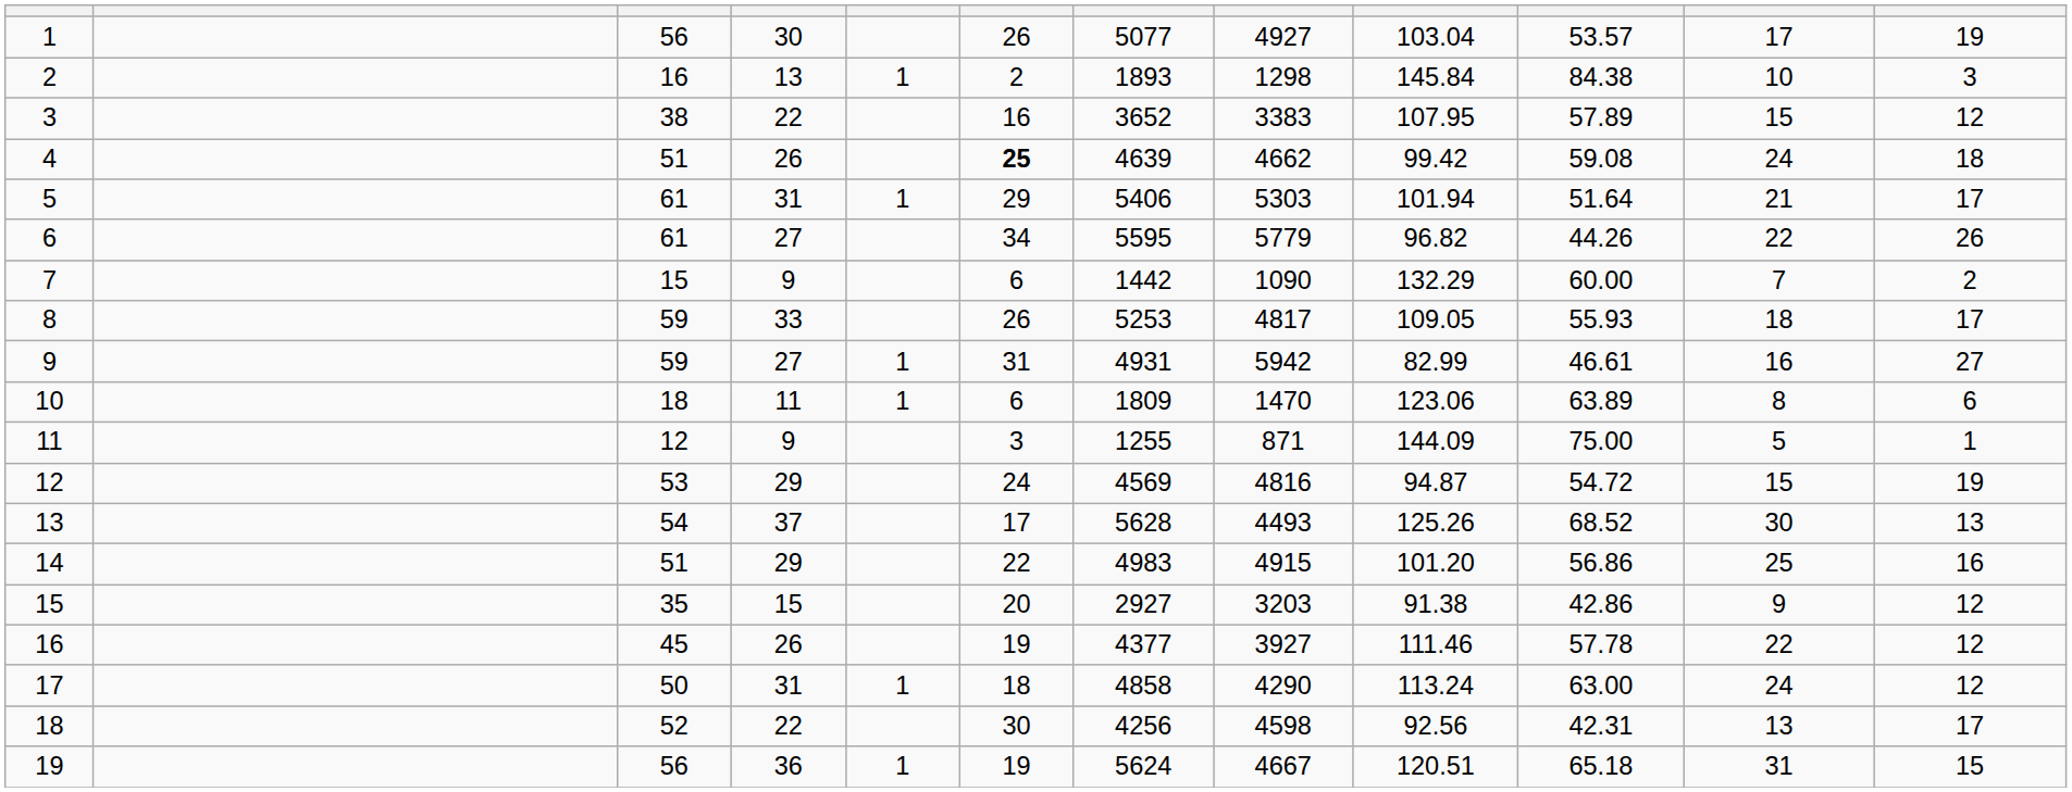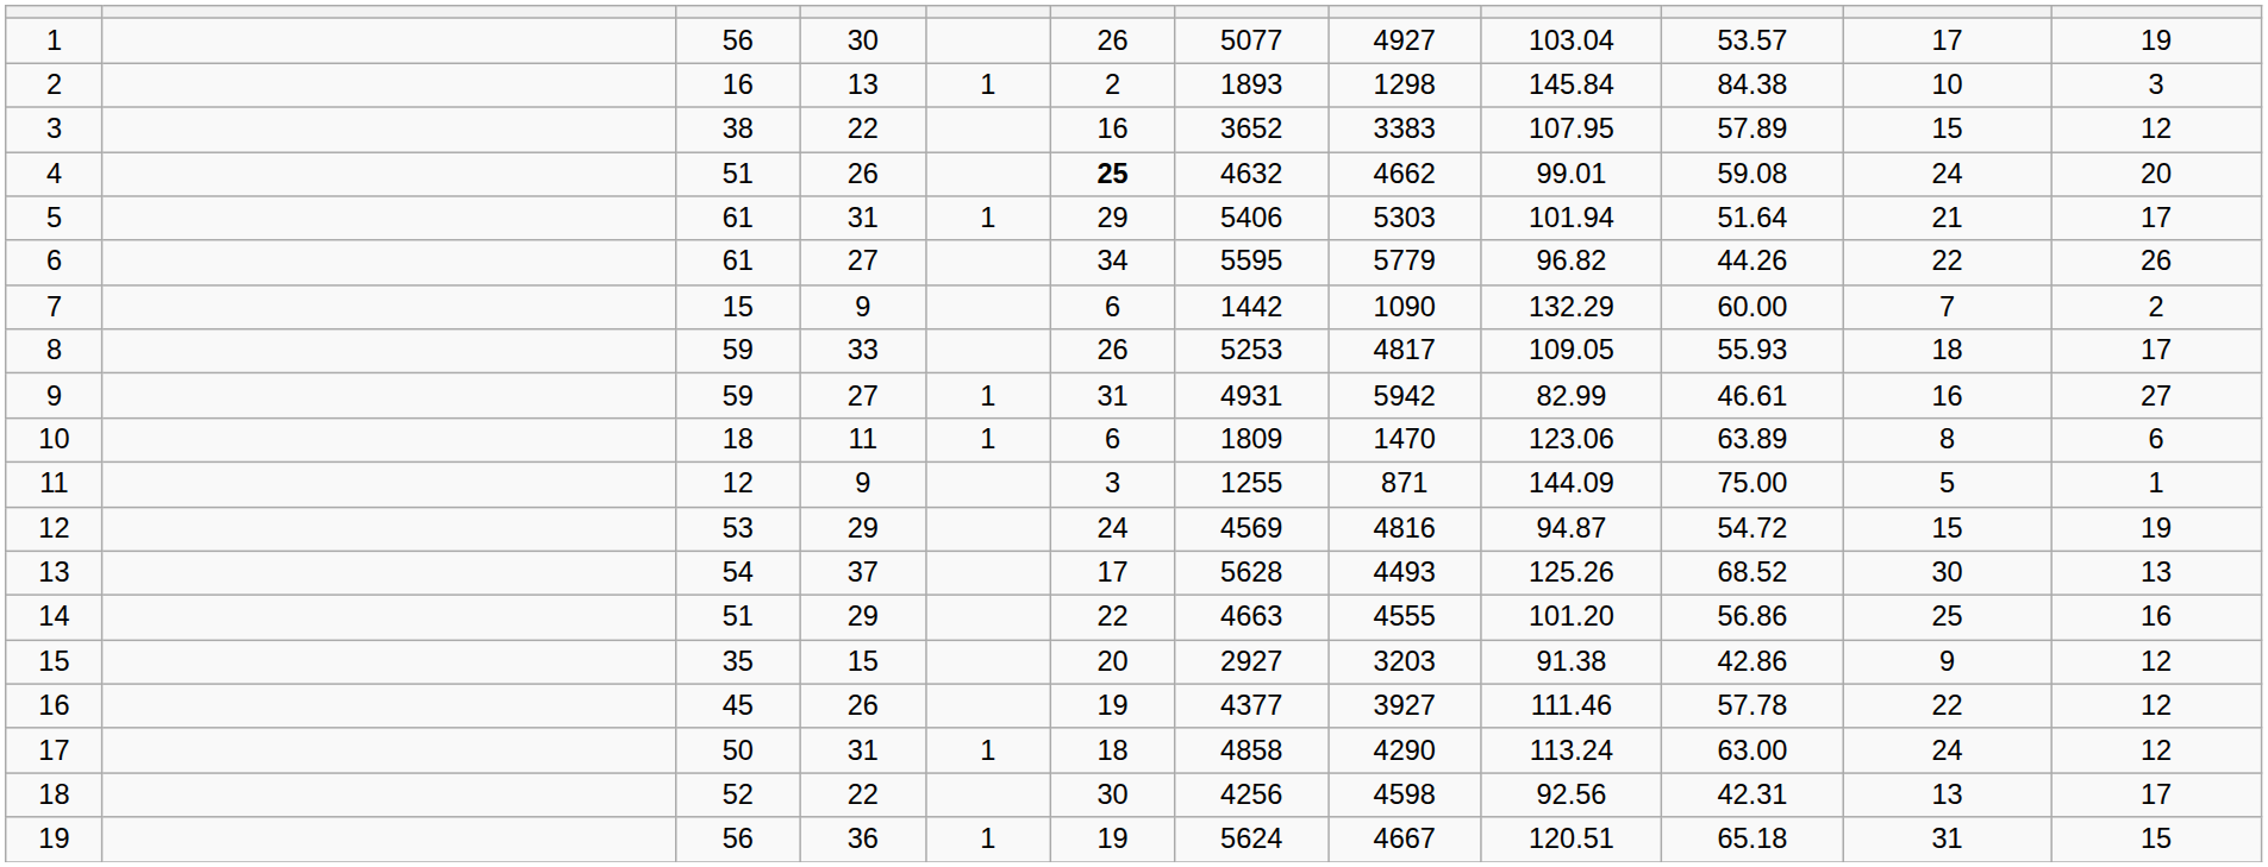 <table class="wikitable sortable">
 <tr>
 <th style="width:3em" class="unsortable"></th>
 <th style="width:20em;" class="unsortable"></th>
 <th style="width:4em;"></th>
 <th style="width:4em;"></th>
 <th style="width:4em;"></th>
 <th style="width:4em;"></th>
 <th style="width:5em;"></th>
 <th style="width:5em;"></th>
 <th style="width:6em;"></th>
 <th style="width:6em;"></th>
 <th style="width:7em;"></th>
 <th style="width:7em;"></th>
 </tr>
 <tr style="text-align: center;" style="background: #ddffdd;">
 <td>1</td>
 <td style="text-align:left;"></td>
 <td>56</td>
 <td>30</td>
 <td></td>
 <td>26</td>
 <td>5077</td>
 <td>4927</td>
 <td>103.04</td>
 <td>53.57</td>
 <td>17</td>
 <td>19</td>
 </tr>
 <tr style="text-align: center;" style="background: #ddffdd;">
 <td>2</td>
 <td style="text-align:left;"></td>
 <td>16</td>
 <td>13</td>
 <td>1</td>
 <td>2</td>
 <td>1893</td>
 <td>1298</td>
 <td>145.84</td>
 <td>84.38</td>
 <td>10</td>
 <td>3</td>
 </tr>
 <tr style="text-align: center;" style="background: #ddffdd;">
 <td>3</td>
 <td style="text-align:left;"></td>
 <td>38</td>
 <td>22</td>
 <td></td>
 <td>16</td>
 <td>3652</td>
 <td>3383</td>
 <td>107.95</td>
 <td>57.89</td>
 <td>15</td>
 <td>12</td>
 </tr>
 <tr style="text-align: center;" style="background: #ddffdd;">
 <td>4</td>
 <td style="text-align:left;"></td>
 <td>51</td>
 <td>26</td>
 <td></td>
 <td><strong>25</strong></td>
-<td>4639</td>
+<td>4632</td>
 <td>4662</td>
-<td>99.42</td>
+<td>99.01</td>
 <td>59.08</td>
 <td>24</td>
-<td>18</td>
+<td>20</td>
 </tr>
 <tr style="text-align: center;" style="background: #ddffdd;">
 <td>5</td>
 <td style="text-align:left;"></td>
 <td>61</td>
 <td>31</td>
 <td>1</td>
 <td>29</td>
 <td>5406</td>
 <td>5303</td>
 <td>101.94</td>
 <td>51.64</td>
 <td>21</td>
 <td>17</td>
 </tr>
 <tr style="text-align: center;" style="background: #ffdddd;">
 <td>6</td>
 <td style="text-align:left;"></td>
 <td>61</td>
 <td>27</td>
 <td></td>
 <td>34</td>
 <td>5595</td>
 <td>5779</td>
 <td>96.82</td>
 <td>44.26</td>
 <td>22</td>
 <td>26</td>
 </tr>
 <tr style="text-align: center;" style="background: #ddffdd;">
 <td>7</td>
 <td style="text-align:left;"></td>
 <td>15</td>
 <td>9</td>
 <td></td>
 <td>6</td>
 <td>1442</td>
 <td>1090</td>
 <td>132.29</td>
 <td>60.00</td>
 <td>7</td>
 <td>2</td>
 </tr>
 <tr style="text-align: center;" style="background: #ddffdd;">
 <td>8</td>
 <td style="text-align:left;"></td>
 <td>59</td>
 <td>33</td>
 <td></td>
 <td>26</td>
 <td>5253</td>
 <td>4817</td>
 <td>109.05</td>
 <td>55.93</td>
 <td>18</td>
 <td>17</td>
 </tr>
 <tr style="text-align: center;" style="background: #ddffdd;">
 <td>9</td>
 <td style="text-align:left;"></td>
 <td>59</td>
 <td>27</td>
 <td>1</td>
 <td>31</td>
 <td>4931</td>
 <td>5942</td>
 <td>82.99</td>
 <td>46.61</td>
 <td>16</td>
 <td>27</td>
 </tr>
 <tr style="text-align: center;" style="background: #ddffdd;">
 <td>10</td>
 <td style="text-align:left;"></td>
 <td>18</td>
 <td>11</td>
 <td>1</td>
 <td>6</td>
 <td>1809</td>
 <td>1470</td>
 <td>123.06</td>
 <td>63.89</td>
 <td>8</td>
 <td>6</td>
 </tr>
 <tr style="text-align: center;" style="background: #ddffdd;">
 <td>11</td>
 <td style="text-align:left;"></td>
 <td>12</td>
 <td>9</td>
 <td></td>
 <td>3</td>
 <td>1255</td>
 <td>871</td>
 <td>144.09</td>
 <td>75.00</td>
 <td>5</td>
 <td>1</td>
 </tr>
 <tr style="text-align: center;" style="background: #ddffdd;">
 <td>12</td>
 <td style="text-align:left;"></td>
 <td>53</td>
 <td>29</td>
 <td></td>
 <td>24</td>
 <td>4569</td>
 <td>4816</td>
 <td>94.87</td>
 <td>54.72</td>
 <td>15</td>
 <td>19</td>
 </tr>
 <tr style="text-align: center;" style="background: #ddffdd;">
 <td>13</td>
 <td style="text-align:left;"></td>
 <td>54</td>
 <td>37</td>
 <td></td>
 <td>17</td>
 <td>5628</td>
 <td>4493</td>
 <td>125.26</td>
 <td>68.52</td>
 <td>30</td>
 <td>13</td>
 </tr>
 <tr style="text-align: center;" style="background: #ddffdd;">
 <td>14</td>
 <td style="text-align:left;"></td>
 <td>51</td>
 <td>29</td>
 <td></td>
 <td>22</td>
-<td>4983</td>
-<td>4915</td>
+<td>4663</td>
+<td>4555</td>
 <td>101.20</td>
 <td>56.86</td>
 <td>25</td>
 <td>16</td>
 </tr>
 <tr style="text-align: center;" style="background: #ffdddd;">
 <td>15</td>
 <td style="text-align:left;"></td>
 <td>35</td>
 <td>15</td>
 <td></td>
 <td>20</td>
 <td>2927</td>
 <td>3203</td>
 <td>91.38</td>
 <td>42.86</td>
 <td>9</td>
 <td>12</td>
 </tr>
 <tr style="text-align: center;" style="background: #ddffdd;">
 <td>16</td>
 <td style="text-align:left;"></td>
 <td>45</td>
 <td>26</td>
 <td></td>
 <td>19</td>
 <td>4377</td>
 <td>3927</td>
 <td>111.46</td>
 <td>57.78</td>
 <td>22</td>
 <td>12</td>
 </tr>
 <tr style="text-align: center;" style="background: #ddffdd;">
 <td>17</td>
 <td style="text-align:left;"></td>
 <td>50</td>
 <td>31</td>
 <td>1</td>
 <td>18</td>
 <td>4858</td>
 <td>4290</td>
 <td>113.24</td>
 <td>63.00</td>
 <td>24</td>
 <td>12</td>
 </tr>
 <tr style="text-align: center;" style="background: #ffdddd;">
 <td>18</td>
 <td style="text-align:left;"></td>
 <td>52</td>
 <td>22</td>
 <td></td>
 <td>30</td>
 <td>4256</td>
 <td>4598</td>
 <td>92.56</td>
 <td>42.31</td>
 <td>13</td>
 <td>17</td>
 </tr>
 <tr style="text-align: center;" style="background: #ddffdd;">
 <td>19</td>
 <td style="text-align:left;"></td>
 <td>56</td>
 <td>36</td>
 <td>1</td>
 <td>19</td>
 <td>5624</td>
 <td>4667</td>
 <td>120.51</td>
 <td>65.18</td>
 <td>31</td>
 <td>15</td>
 </tr>
 </table>
